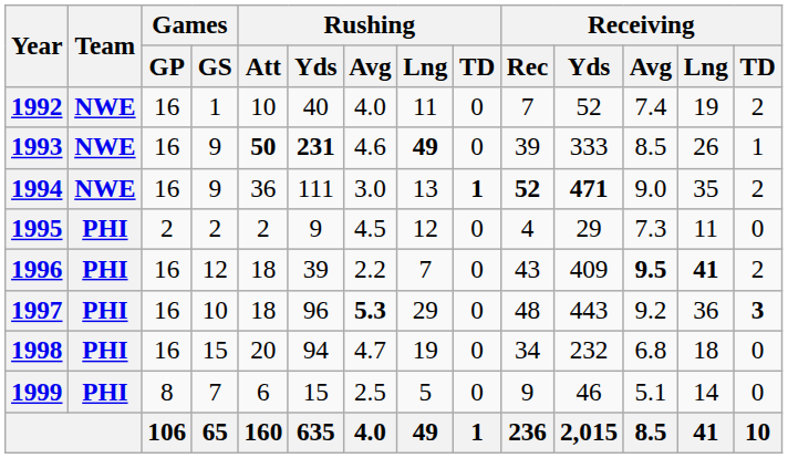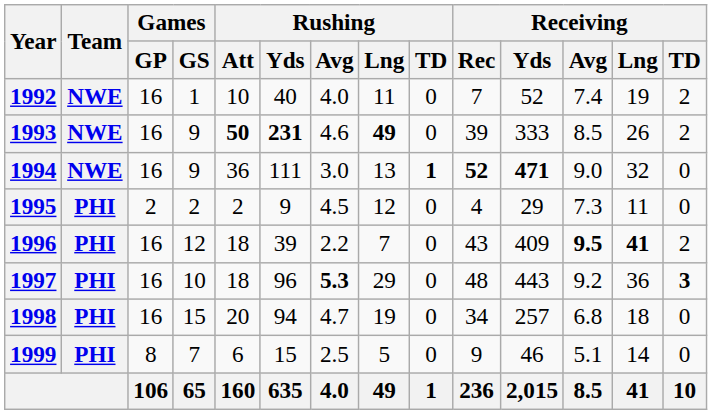 <table class="wikitable" style="text-align:center;">
 <tr>
 <th rowspan="2">Year</th>
 <th rowspan="2">Team</th>
 <th colspan="2">Games</th>
 <th colspan="5">Rushing</th>
 <th colspan="5">Receiving</th>
 </tr>
 <tr>
 <th>GP</th>
 <th>GS</th>
 <th>Att</th>
 <th>Yds</th>
 <th>Avg</th>
 <th>Lng</th>
 <th>TD</th>
 <th>Rec</th>
 <th>Yds</th>
 <th>Avg</th>
 <th>Lng</th>
 <th>TD</th>
 </tr>
 <tr>
 <th><a href='#'>1992</a></th>
 <th><a href='#'>NWE</a></th>
 <td>16</td>
 <td>1</td>
 <td>10</td>
 <td>40</td>
 <td>4.0</td>
 <td>11</td>
 <td>0</td>
 <td>7</td>
 <td>52</td>
 <td>7.4</td>
 <td>19</td>
 <td>2</td>
 </tr>
 <tr>
 <th><a href='#'>1993</a></th>
 <th><a href='#'>NWE</a></th>
 <td>16</td>
 <td>9</td>
 <td><strong>50</strong></td>
 <td><strong>231</strong></td>
 <td>4.6</td>
 <td><strong>49</strong></td>
 <td>0</td>
 <td>39</td>
 <td>333</td>
 <td>8.5</td>
 <td>26</td>
-<td>1</td>
+<td>2</td>
 </tr>
 <tr>
 <th><a href='#'>1994</a></th>
 <th><a href='#'>NWE</a></th>
 <td>16</td>
 <td>9</td>
 <td>36</td>
 <td>111</td>
 <td>3.0</td>
 <td>13</td>
 <td><strong>1</strong></td>
 <td><strong>52</strong></td>
 <td><strong>471</strong></td>
 <td>9.0</td>
-<td>35</td>
-<td>2</td>
+<td>32</td>
+<td>0</td>
 </tr>
 <tr>
 <th><a href='#'>1995</a></th>
 <th><a href='#'>PHI</a></th>
 <td>2</td>
 <td>2</td>
 <td>2</td>
 <td>9</td>
 <td>4.5</td>
 <td>12</td>
 <td>0</td>
 <td>4</td>
 <td>29</td>
 <td>7.3</td>
 <td>11</td>
 <td>0</td>
 </tr>
 <tr>
 <th><a href='#'>1996</a></th>
 <th><a href='#'>PHI</a></th>
 <td>16</td>
 <td>12</td>
 <td>18</td>
 <td>39</td>
 <td>2.2</td>
 <td>7</td>
 <td>0</td>
 <td>43</td>
 <td>409</td>
 <td><strong>9.5</strong></td>
 <td><strong>41</strong></td>
 <td>2</td>
 </tr>
 <tr>
 <th><a href='#'>1997</a></th>
 <th><a href='#'>PHI</a></th>
 <td>16</td>
 <td>10</td>
 <td>18</td>
 <td>96</td>
 <td><strong>5.3</strong></td>
 <td>29</td>
 <td>0</td>
 <td>48</td>
 <td>443</td>
 <td>9.2</td>
 <td>36</td>
 <td><strong>3</strong></td>
 </tr>
 <tr>
 <th><a href='#'>1998</a></th>
 <th><a href='#'>PHI</a></th>
 <td>16</td>
 <td>15</td>
 <td>20</td>
 <td>94</td>
 <td>4.7</td>
 <td>19</td>
 <td>0</td>
 <td>34</td>
-<td>232</td>
+<td>257</td>
 <td>6.8</td>
 <td>18</td>
 <td>0</td>
 </tr>
 <tr>
 <th><a href='#'>1999</a></th>
 <th><a href='#'>PHI</a></th>
 <td>8</td>
 <td>7</td>
 <td>6</td>
 <td>15</td>
 <td>2.5</td>
 <td>5</td>
 <td>0</td>
 <td>9</td>
 <td>46</td>
 <td>5.1</td>
 <td>14</td>
 <td>0</td>
 </tr>
 <tr>
 <th colspan="2"></th>
 <th>106</th>
 <th>65</th>
 <th>160</th>
 <th>635</th>
 <th>4.0</th>
 <th>49</th>
 <th>1</th>
 <th>236</th>
 <th>2,015</th>
 <th>8.5</th>
 <th>41</th>
 <th>10</th>
 </tr>
 </table>
